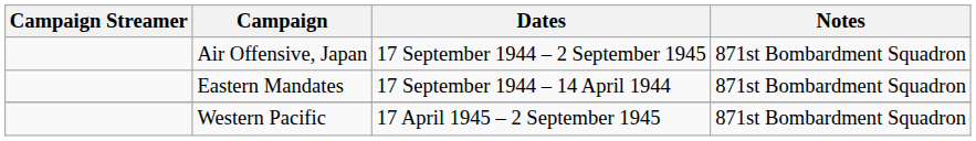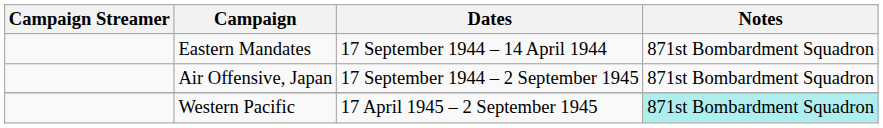 <table class="wikitable">
 <tr>
 <th>Campaign Streamer</th>
 <th>Campaign</th>
 <th>Dates</th>
 <th>Notes</th>
 </tr>
 <tr>
 <td></td>
-<td>Air Offensive, Japan</td>
-<td>17 September 1944 – 2 September 1945</td>
+<td>Eastern Mandates</td>
+<td>17 September 1944 – 14 April 1944</td>
 <td>871st Bombardment Squadron</td>
 </tr>
 <tr>
 <td></td>
-<td>Eastern Mandates</td>
-<td>17 September 1944 – 14 April 1944</td>
+<td>Air Offensive, Japan</td>
+<td>17 September 1944 – 2 September 1945</td>
 <td>871st Bombardment Squadron</td>
 </tr>
 <tr>
 </tr>
 <tr>
 <td></td>
 <td>Western Pacific</td>
 <td>17 April 1945 – 2 September 1945</td>
-<td>871st Bombardment Squadron</td>
+<td style="background: paleturquoise;">871st Bombardment Squadron</td>
 </tr>
 </table>
